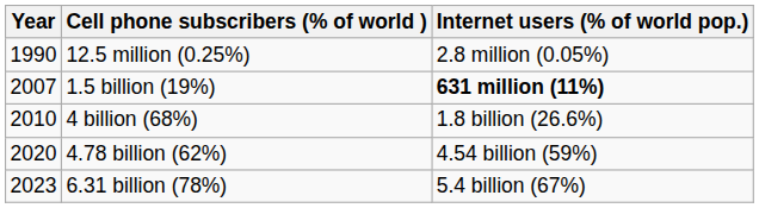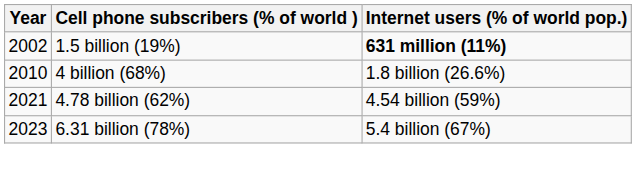 <table class="wikitable">
 <tr>
 <th>Year</th>
 <th>Cell phone subscribers (% of world )</th>
 <th>Internet users (% of world pop.)</th>
 </tr>
 <tr>
-<td>1990</td>
-<td>12.5 million (0.25%)</td>
-<td>2.8 million (0.05%)</td>
-</tr>
-<tr>
-<td>2007</td>
+<td>2002</td>
 <td>1.5 billion (19%)</td>
 <td><strong>631 million (11%)</strong></td>
 </tr>
 <tr>
 <td>2010</td>
 <td>4 billion (68%)</td>
 <td>1.8 billion (26.6%)</td>
 </tr>
 <tr>
-<td>2020</td>
+<td>2021</td>
 <td>4.78 billion (62%)</td>
 <td>4.54 billion (59%)</td>
 </tr>
 <tr>
 <td>2023</td>
 <td>6.31 billion (78%)</td>
 <td>5.4 billion (67%)</td>
 </tr>
 </table>
